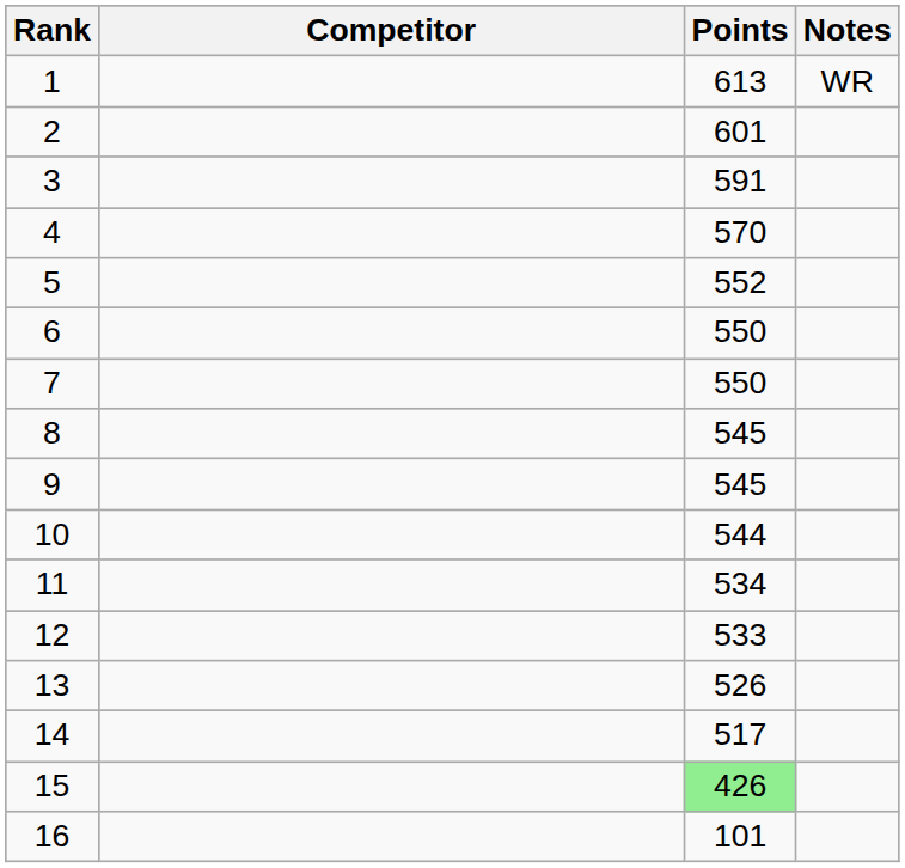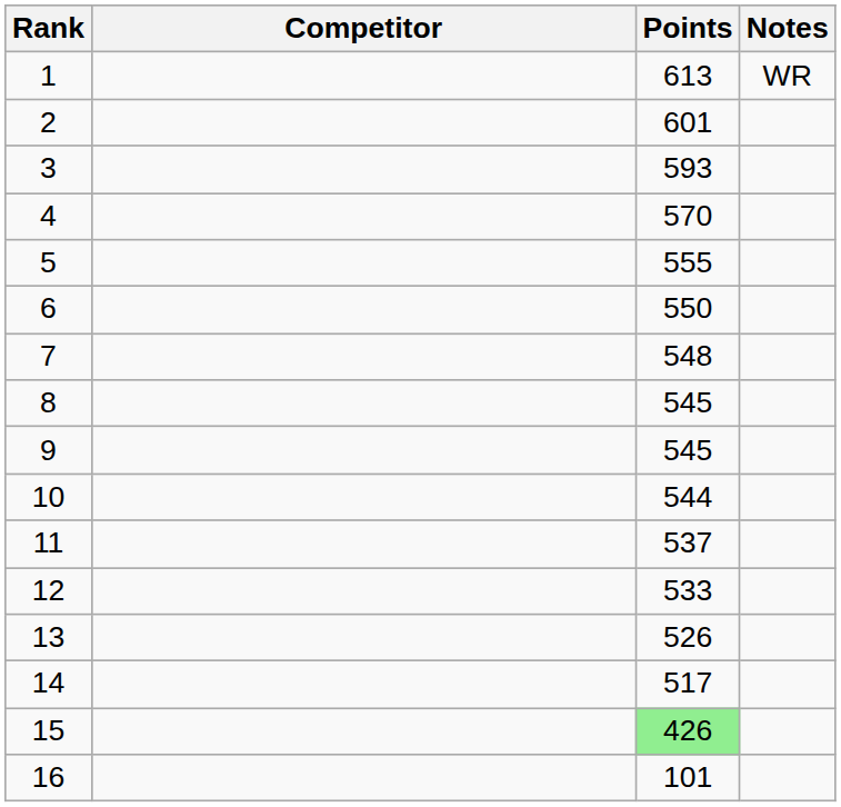 <table class="wikitable" style="text-align:center">
 <tr>
 <th>Rank</th>
 <th style="width:18em">Competitor</th>
 <th>Points</th>
 <th>Notes</th>
 </tr>
 <tr>
 <td>1</td>
 <td style="text-align:left"></td>
 <td>613</td>
 <td>WR</td>
 </tr>
 <tr>
 <td>2</td>
 <td style="text-align:left"></td>
 <td>601</td>
 <td></td>
 </tr>
 <tr>
 <td>3</td>
 <td style="text-align:left"></td>
-<td>591</td>
+<td>593</td>
 <td></td>
 </tr>
 <tr>
 <td>4</td>
 <td style="text-align:left"></td>
 <td>570</td>
 <td></td>
 </tr>
 <tr>
 <td>5</td>
 <td style="text-align:left"></td>
-<td>552</td>
+<td>555</td>
 <td></td>
 </tr>
 <tr>
 <td>6</td>
 <td style="text-align:left"></td>
 <td>550</td>
 <td></td>
 </tr>
 <tr>
 <td>7</td>
 <td style="text-align:left"></td>
-<td>550</td>
+<td>548</td>
 <td></td>
 </tr>
 <tr>
 <td>8</td>
 <td style="text-align:left"></td>
 <td>545</td>
 <td></td>
 </tr>
 <tr>
 <td>9</td>
 <td style="text-align:left"></td>
 <td>545</td>
 <td></td>
 </tr>
 <tr>
 <td>10</td>
 <td style="text-align:left"></td>
 <td>544</td>
 <td></td>
 </tr>
 <tr>
 <td>11</td>
 <td style="text-align:left"></td>
-<td>534</td>
+<td>537</td>
 <td></td>
 </tr>
 <tr>
 <td>12</td>
 <td style="text-align:left"></td>
 <td>533</td>
 <td></td>
 </tr>
 <tr>
 <td>13</td>
 <td style="text-align:left"></td>
 <td>526</td>
 <td></td>
 </tr>
 <tr>
 <td>14</td>
 <td style="text-align:left"></td>
 <td>517</td>
 <td></td>
 </tr>
 <tr>
 <td>15</td>
 <td style="text-align:left"></td>
 <td style="background: lightgreen;">426</td>
 <td></td>
 </tr>
 <tr>
 <td>16</td>
 <td style="text-align:left"></td>
 <td>101</td>
 <td></td>
 </tr>
 </table>
